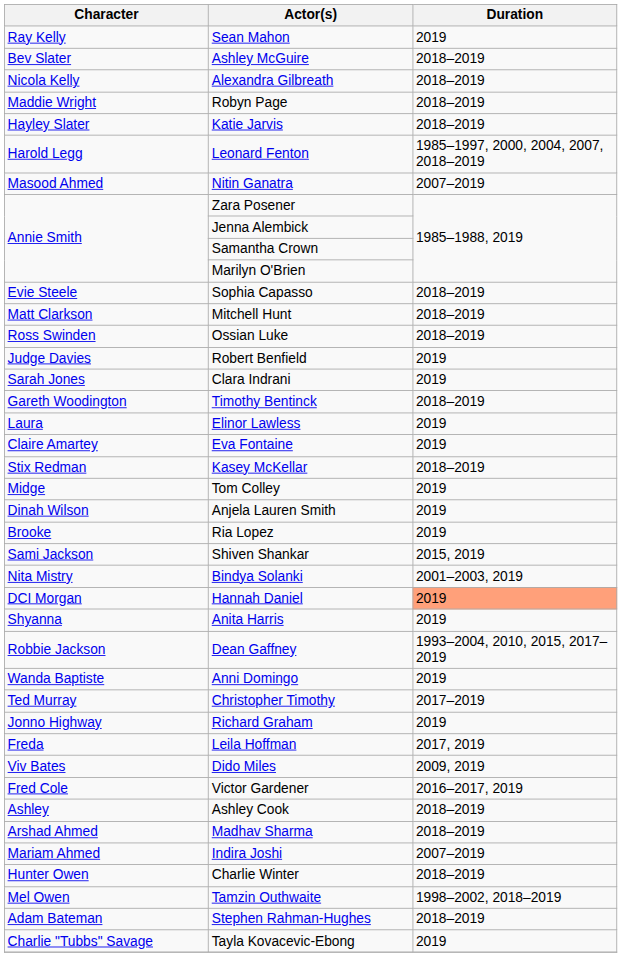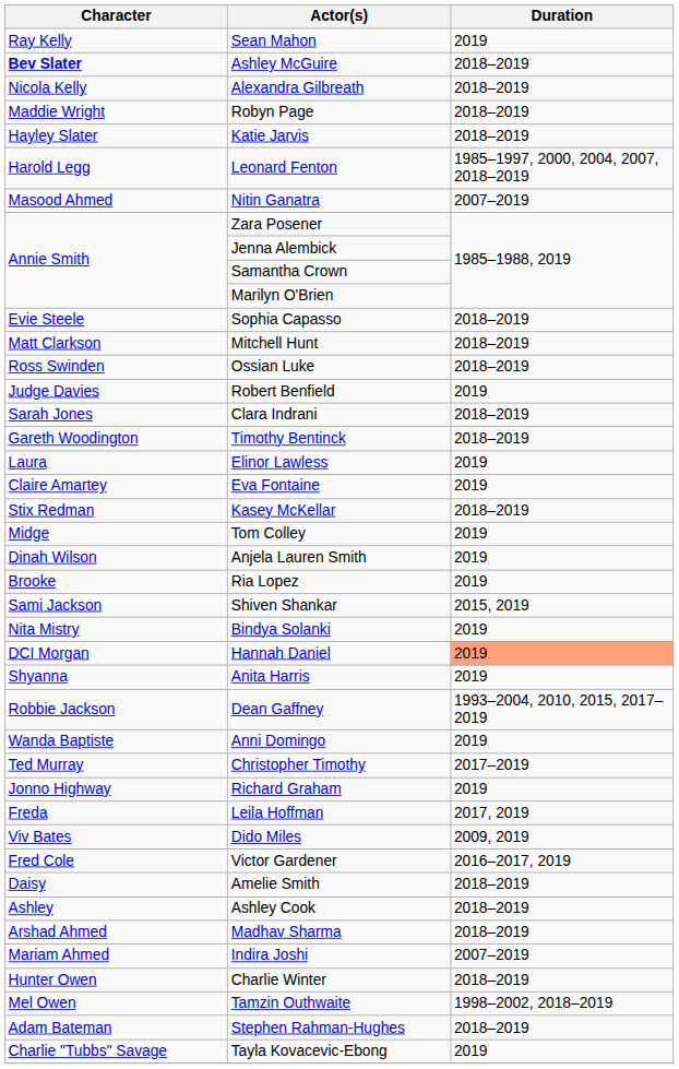 <table class="wikitable">
 <tr>
 <th scope="col" width="230">Character</th>
 <th scope="col" width="230">Actor(s)</th>
 <th scope="col" Width="230">Duration</th>
 </tr>
 <tr>
 <td><a href='#'>Ray Kelly</a></td>
 <td><a href='#'>Sean Mahon</a></td>
 <td>2019</td>
 </tr>
 <tr>
-<td><a href='#'>Bev Slater</a></td>
+<td><strong><a href='#'>Bev Slater</a></strong></td>
 <td><a href='#'>Ashley McGuire</a></td>
 <td>2018–2019</td>
 </tr>
 <tr>
 <td><a href='#'>Nicola Kelly</a></td>
 <td><a href='#'>Alexandra Gilbreath</a></td>
 <td>2018–2019</td>
 </tr>
 <tr>
 <td><a href='#'>Maddie Wright</a></td>
 <td>Robyn Page</td>
 <td>2018–2019</td>
 </tr>
 <tr>
 <td><a href='#'>Hayley Slater</a></td>
 <td><a href='#'>Katie Jarvis</a></td>
 <td>2018–2019</td>
 </tr>
 <tr>
 <td><a href='#'>Harold Legg</a></td>
 <td><a href='#'>Leonard Fenton</a></td>
 <td>1985–1997, 2000, 2004, 2007, 2018–2019</td>
 </tr>
 <tr>
 <td><a href='#'>Masood Ahmed</a></td>
 <td><a href='#'>Nitin Ganatra</a></td>
 <td>2007–2019</td>
 </tr>
 <tr>
 <td rowspan="4"><a href='#'>Annie Smith</a></td>
 <td>Zara Posener</td>
 <td rowspan="4">1985–1988, 2019</td>
 </tr>
 <tr>
 <td>Jenna Alembick</td>
 </tr>
 <tr>
 <td>Samantha Crown</td>
 </tr>
 <tr>
 <td>Marilyn O'Brien</td>
 </tr>
 <tr>
 <td><a href='#'>Evie Steele</a></td>
 <td>Sophia Capasso</td>
 <td>2018–2019</td>
 </tr>
 <tr>
 <td><a href='#'>Matt Clarkson</a></td>
 <td>Mitchell Hunt</td>
 <td>2018–2019</td>
 </tr>
 <tr>
 <td><a href='#'>Ross Swinden</a></td>
 <td>Ossian Luke</td>
 <td>2018–2019</td>
 </tr>
 <tr>
 <td><a href='#'>Judge Davies</a></td>
 <td>Robert Benfield</td>
 <td>2019</td>
 </tr>
 <tr>
 <td><a href='#'>Sarah Jones</a></td>
 <td>Clara Indrani</td>
-<td>2019</td>
+<td>2018–2019</td>
 </tr>
 <tr>
 <td><a href='#'>Gareth Woodington</a></td>
 <td><a href='#'>Timothy Bentinck</a></td>
 <td>2018–2019</td>
 </tr>
 <tr>
 <td><a href='#'>Laura</a></td>
 <td><a href='#'>Elinor Lawless</a></td>
 <td>2019</td>
 </tr>
 <tr>
 <td><a href='#'>Claire Amartey</a></td>
 <td><a href='#'>Eva Fontaine</a></td>
 <td>2019</td>
 </tr>
 <tr>
 <td><a href='#'>Stix Redman</a></td>
 <td><a href='#'>Kasey McKellar</a></td>
 <td>2018–2019</td>
 </tr>
 <tr>
 <td><a href='#'>Midge</a></td>
 <td>Tom Colley</td>
 <td>2019</td>
 </tr>
 <tr>
 <td><a href='#'>Dinah Wilson</a></td>
 <td>Anjela Lauren Smith</td>
 <td>2019</td>
 </tr>
 <tr>
 <td><a href='#'>Brooke</a></td>
 <td>Ria Lopez</td>
 <td>2019</td>
 </tr>
 <tr>
 <td><a href='#'>Sami Jackson</a></td>
 <td>Shiven Shankar</td>
 <td>2015, 2019</td>
 </tr>
 <tr>
 <td><a href='#'>Nita Mistry</a></td>
 <td><a href='#'>Bindya Solanki</a></td>
-<td>2001–2003, 2019</td>
+<td>2019</td>
 </tr>
 <tr>
 <td><a href='#'>DCI Morgan</a></td>
 <td><a href='#'>Hannah Daniel</a></td>
 <td style="background: lightsalmon;">2019</td>
 </tr>
 <tr>
 <td><a href='#'>Shyanna</a></td>
 <td><a href='#'>Anita Harris</a></td>
 <td>2019</td>
 </tr>
 <tr>
 <td><a href='#'>Robbie Jackson</a></td>
 <td><a href='#'>Dean Gaffney</a></td>
 <td>1993–2004, 2010, 2015, 2017–2019</td>
 </tr>
 <tr>
 <td><a href='#'>Wanda Baptiste</a></td>
 <td><a href='#'>Anni Domingo</a></td>
 <td>2019</td>
 </tr>
 <tr>
 <td><a href='#'>Ted Murray</a></td>
 <td><a href='#'>Christopher Timothy</a></td>
 <td>2017–2019</td>
 </tr>
 <tr>
 <td><a href='#'>Jonno Highway</a></td>
 <td><a href='#'>Richard Graham</a></td>
 <td>2019</td>
 </tr>
 <tr>
 <td><a href='#'>Freda</a></td>
 <td><a href='#'>Leila Hoffman</a></td>
 <td>2017, 2019</td>
 </tr>
 <tr>
 <td><a href='#'>Viv Bates</a></td>
 <td><a href='#'>Dido Miles</a></td>
 <td>2009, 2019</td>
 </tr>
 <tr>
 <td><a href='#'>Fred Cole</a></td>
 <td>Victor Gardener</td>
 <td>2016–2017, 2019</td>
 </tr>
 <tr>
+<td><a href='#'>Daisy</a></td>
+<td>Amelie Smith</td>
+<td>2018–2019</td>
+</tr>
+<tr>
 <td><a href='#'>Ashley</a></td>
 <td>Ashley Cook</td>
 <td>2018–2019</td>
 </tr>
 <tr>
 <td><a href='#'>Arshad Ahmed</a></td>
 <td><a href='#'>Madhav Sharma</a></td>
 <td>2018–2019</td>
 </tr>
 <tr>
 <td><a href='#'>Mariam Ahmed</a></td>
 <td><a href='#'>Indira Joshi</a></td>
 <td>2007–2019</td>
 </tr>
 <tr>
 <td><a href='#'>Hunter Owen</a></td>
 <td>Charlie Winter</td>
 <td>2018–2019</td>
 </tr>
 <tr>
 <td><a href='#'>Mel Owen</a></td>
 <td><a href='#'>Tamzin Outhwaite</a></td>
 <td>1998–2002, 2018–2019</td>
 </tr>
 <tr>
 <td><a href='#'>Adam Bateman</a></td>
 <td><a href='#'>Stephen Rahman-Hughes</a></td>
 <td>2018–2019</td>
 </tr>
 <tr>
 <td><a href='#'>Charlie "Tubbs" Savage</a></td>
 <td>Tayla Kovacevic-Ebong</td>
 <td>2019</td>
 </tr>
 <tr>
 </tr>
 </table>
